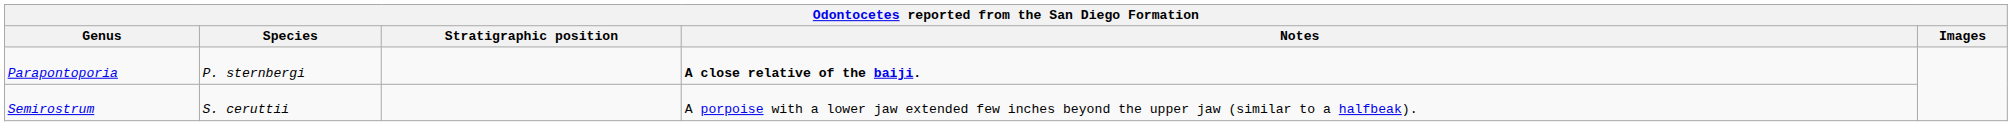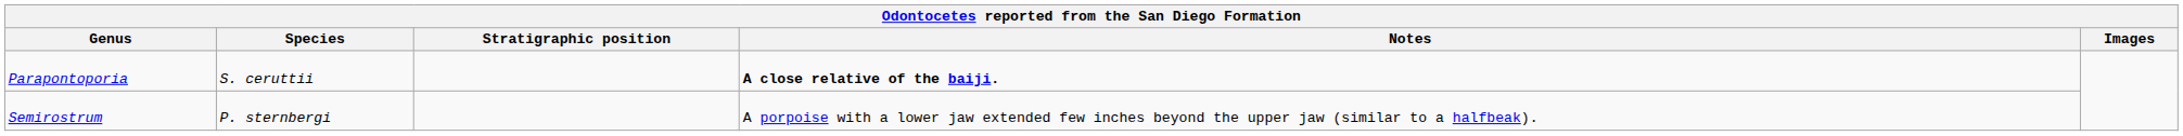 <table class="wikitable" align="center" width="100%">
 <tr>
 <th colspan="5" align="center"><strong><a href='#'>Odontocetes</a> reported from the San Diego Formation</strong></th>
 </tr>
 <tr>
 <th>Genus</th>
 <th>Species</th>
 <th>Stratigraphic position</th>
 <th>Notes</th>
 <th>Images</th>
 </tr>
 <tr>
 <td><br><em><a href='#'>Parapontoporia</a></em></td>
-<td><br><em>P. sternbergi</em></td>
+<td><br><em>S. ceruttii</em></td>
 <td></td>
 <td><strong><br>A close relative of the <a href='#'>baiji</a>.</strong></td>
 </tr>
 <tr>
 <td><br><em><a href='#'>Semirostrum</a></em></td>
-<td><br><em>S. ceruttii</em></td>
+<td><br><em>P. sternbergi</em></td>
 <td></td>
 <td><br>A <a href='#'>porpoise</a> with a lower jaw extended few inches beyond the upper jaw (similar to a <a href='#'>halfbeak</a>).</td>
 </tr>
 </table>
